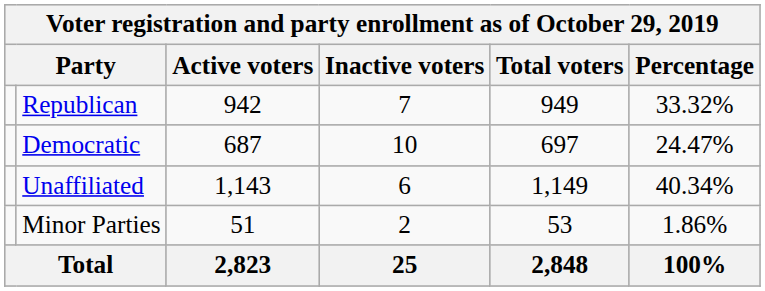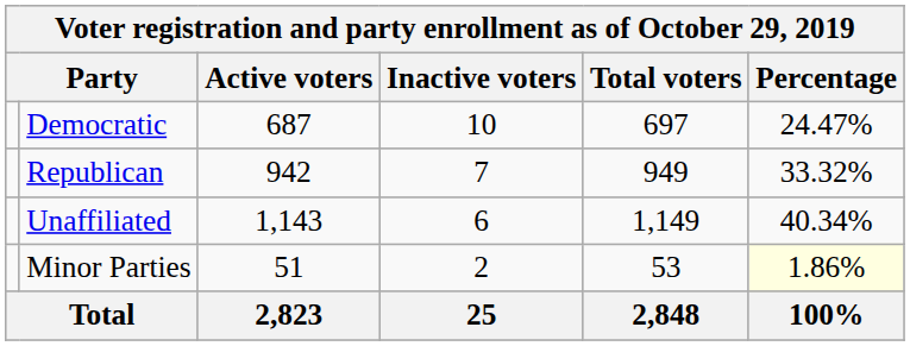 <table class=wikitable>
 <tr>
 <th colspan = 6>Voter registration and party enrollment as of October 29, 2019</th>
 </tr>
 <tr>
 <th colspan = 2>Party</th>
 <th>Active voters</th>
 <th>Inactive voters</th>
 <th>Total voters</th>
 <th>Percentage</th>
 </tr>
 <tr>
 <td></td>
+<td><a href='#'>Democratic</a></td>
+<td align = center>687</td>
+<td align = center>10</td>
+<td align = center>697</td>
+<td align = center>24.47%</td>
+</tr>
+<tr>
+<td></td>
 <td><a href='#'>Republican</a></td>
 <td align = center>942</td>
 <td align = center>7</td>
 <td align = center>949</td>
 <td align = center>33.32%</td>
-</tr>
-<tr>
-<td></td>
-<td><a href='#'>Democratic</a></td>
-<td align = center>687</td>
-<td align = center>10</td>
-<td align = center>697</td>
-<td align = center>24.47%</td>
 </tr>
 <tr>
 <td></td>
 <td><a href='#'>Unaffiliated</a></td>
 <td align = center>1,143</td>
 <td align = center>6</td>
 <td align = center>1,149</td>
 <td align = center>40.34%</td>
 </tr>
 <tr>
 <td></td>
 <td>Minor Parties</td>
 <td align = center>51</td>
 <td align = center>2</td>
 <td align = center>53</td>
-<td align = center>1.86%</td>
+<td align = center style="background: lightyellow;">1.86%</td>
 </tr>
 <tr>
 <th colspan = 2>Total</th>
 <th align = center>2,823</th>
 <th align = center>25</th>
 <th align = center>2,848</th>
 <th align = center>100%</th>
 </tr>
 </table>
